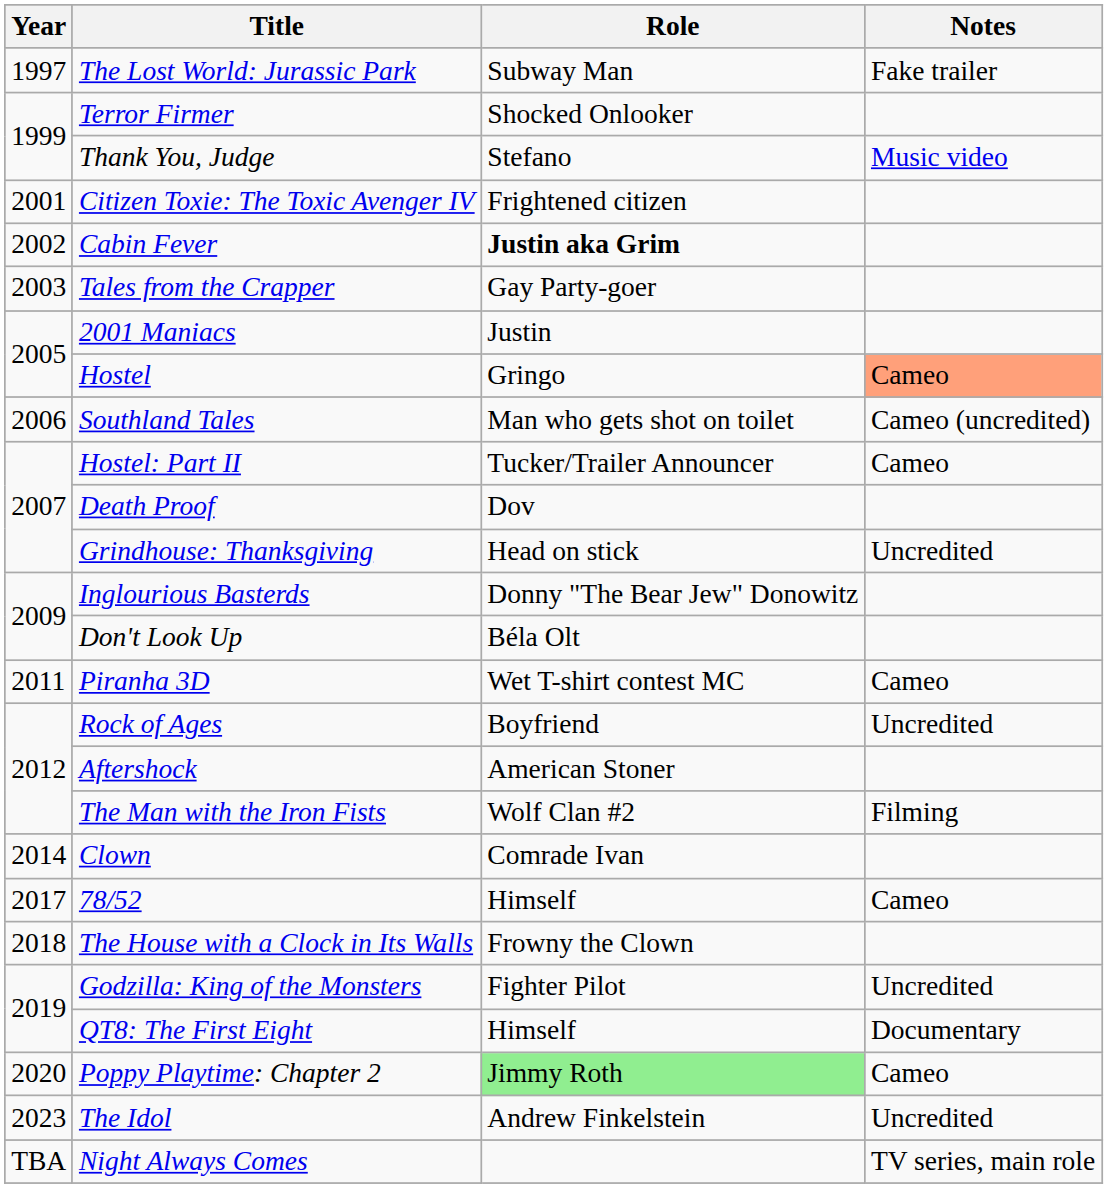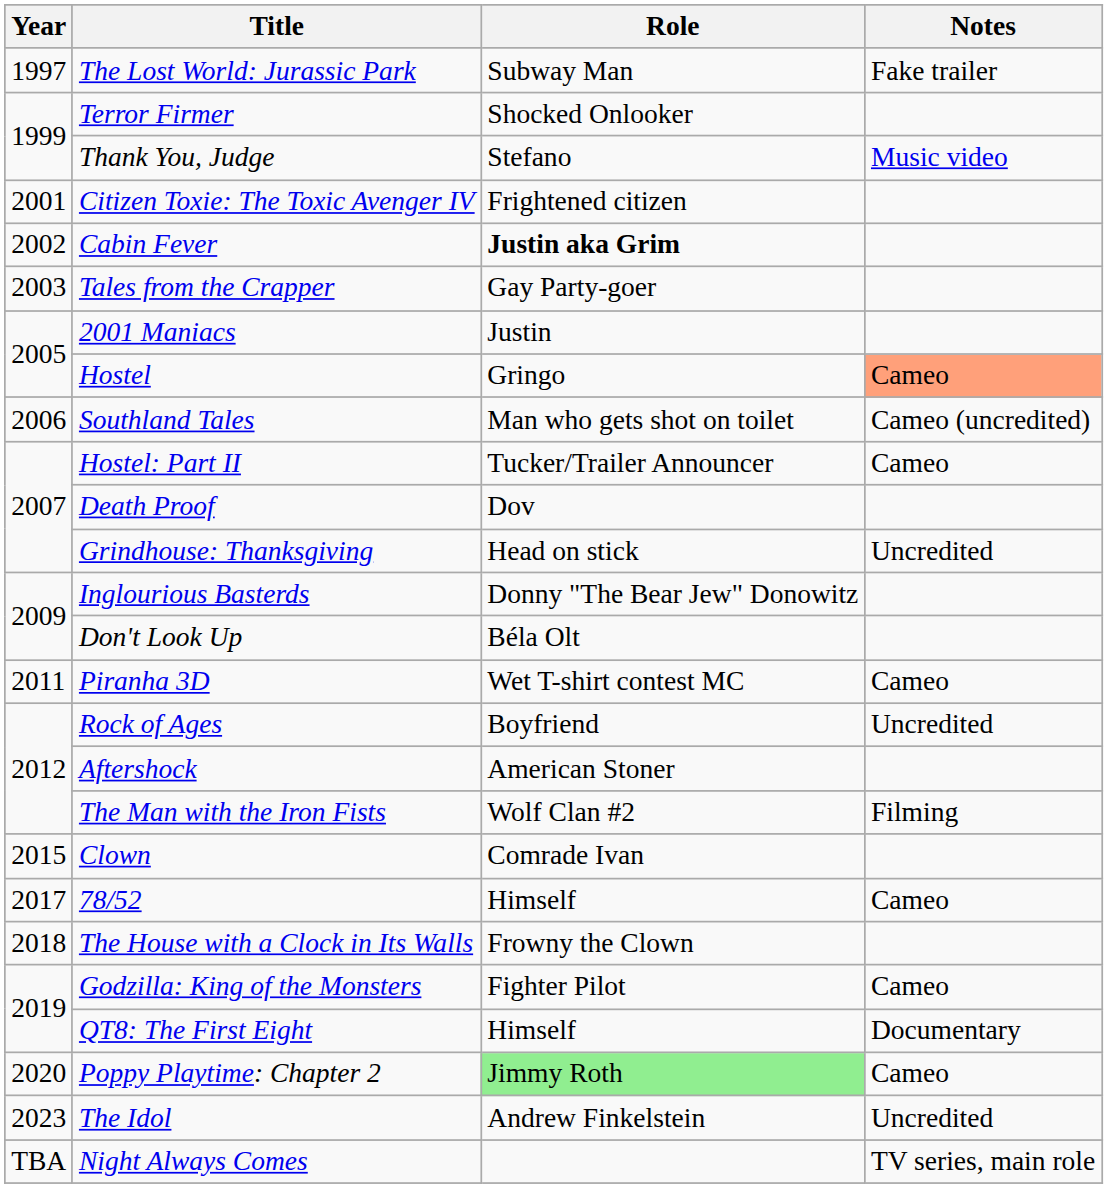 <table class="wikitable">
 <tr>
 <th>Year</th>
 <th>Title</th>
 <th>Role</th>
 <th>Notes</th>
 </tr>
 <tr>
 <td>1997</td>
 <td><em><a href='#'>The Lost World: Jurassic Park</a></em></td>
 <td>Subway Man</td>
 <td>Fake trailer</td>
 </tr>
 <tr>
 <td rowspan="2">1999</td>
 <td><em><a href='#'>Terror Firmer</a></em></td>
 <td>Shocked Onlooker</td>
 <td></td>
 </tr>
 <tr>
 <td><em>Thank You, Judge</em></td>
 <td>Stefano</td>
 <td><a href='#'>Music video</a></td>
 </tr>
 <tr>
 <td>2001</td>
 <td><em><a href='#'>Citizen Toxie: The Toxic Avenger IV</a></em></td>
 <td>Frightened citizen</td>
 <td></td>
 </tr>
 <tr>
 <td>2002</td>
 <td><em><a href='#'>Cabin Fever</a></em></td>
 <td><strong>Justin aka Grim</strong></td>
 <td></td>
 </tr>
 <tr>
 <td>2003</td>
 <td><em><a href='#'>Tales from the Crapper</a></em></td>
 <td>Gay Party-goer</td>
 <td></td>
 </tr>
 <tr>
 <td rowspan="2">2005</td>
 <td><em><a href='#'>2001 Maniacs</a></em></td>
 <td>Justin</td>
 <td></td>
 </tr>
 <tr>
 <td><em><a href='#'>Hostel</a></em></td>
 <td>Gringo</td>
 <td style="background: lightsalmon;">Cameo</td>
 </tr>
 <tr>
 <td>2006</td>
 <td><em><a href='#'>Southland Tales</a></em></td>
 <td>Man who gets shot on toilet</td>
 <td>Cameo (uncredited)</td>
 </tr>
 <tr>
 <td rowspan="3">2007</td>
 <td style="text-align:left;"><em><a href='#'>Hostel: Part II</a></em></td>
 <td>Tucker/Trailer Announcer</td>
 <td>Cameo</td>
 </tr>
 <tr>
 <td><em><a href='#'>Death Proof</a></em></td>
 <td>Dov</td>
 <td></td>
 </tr>
 <tr>
 <td><em><a href='#'>Grindhouse: Thanksgiving</a></em></td>
 <td>Head on stick</td>
 <td>Uncredited</td>
 </tr>
 <tr>
 <td rowspan=2>2009</td>
 <td><em><a href='#'>Inglourious Basterds</a></em></td>
 <td>Donny "The Bear Jew" Donowitz</td>
 <td></td>
 </tr>
 <tr>
 <td><em>Don't Look Up</em></td>
 <td>Béla Olt</td>
 <td></td>
 </tr>
 <tr>
 <td>2011</td>
 <td><em><a href='#'>Piranha 3D</a></em></td>
 <td>Wet T-shirt contest MC</td>
 <td>Cameo</td>
 </tr>
 <tr>
 <td rowspan=3>2012</td>
 <td><em><a href='#'>Rock of Ages</a></em></td>
 <td>Boyfriend</td>
 <td>Uncredited</td>
 </tr>
 <tr>
 <td><em><a href='#'>Aftershock</a></em></td>
 <td>American Stoner</td>
 <td></td>
 </tr>
 <tr>
 <td><em><a href='#'>The Man with the Iron Fists</a></em></td>
 <td>Wolf Clan #2</td>
 <td>Filming</td>
 </tr>
 <tr>
-<td>2014</td>
+<td>2015</td>
 <td><em><a href='#'>Clown</a></em></td>
 <td>Comrade Ivan</td>
 <td></td>
 </tr>
 <tr>
 <td>2017</td>
 <td><em><a href='#'>78/52</a></em></td>
 <td>Himself</td>
 <td>Cameo</td>
 </tr>
 <tr>
 <td>2018</td>
 <td><em><a href='#'>The House with a Clock in Its Walls</a></em></td>
 <td>Frowny the Clown</td>
 <td></td>
 </tr>
 <tr>
 <td rowspan=2>2019</td>
 <td><em><a href='#'>Godzilla: King of the Monsters</a></em></td>
 <td>Fighter Pilot</td>
-<td>Uncredited</td>
+<td>Cameo</td>
 </tr>
 <tr>
 <td><em><a href='#'>QT8: The First Eight</a></em></td>
 <td>Himself</td>
 <td>Documentary</td>
 </tr>
 <tr>
 <td>2020</td>
 <td><em><a href='#'>Poppy Playtime</a>: Chapter 2</em></td>
 <td style="background: lightgreen;">Jimmy Roth</td>
 <td>Cameo</td>
 </tr>
 <tr>
 <td>2023</td>
 <td><a href='#'><em>The Idol</em></a></td>
 <td>Andrew Finkelstein</td>
 <td>Uncredited</td>
 </tr>
 <tr>
 <td>TBA</td>
 <td><em><a href='#'>Night Always Comes</a></em></td>
 <td></td>
 <td>TV series, main role</td>
 </tr>
 </table>
